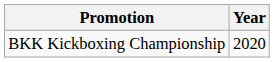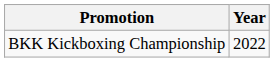 <table class="wikitable">
 <tr>
 <th>Promotion</th>
 <th>Year</th>
 </tr>
 <tr>
 <td>BKK Kickboxing Championship</td>
-<td>2020</td>
+<td>2022</td>
 </tr>
 </table>
